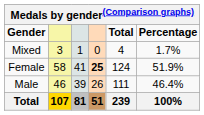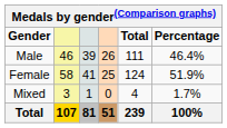 <table class="wikitable" style="font-size:85%; float:right">
 <tr style="background:#efefef;">
 <th colspan=6>Medals by gender<sup><a href='#'>(Comparison graphs)</a></sup></th>
 </tr>
 <tr align=center>
 <td><strong>Gender</strong></td>
 <td style="background:#f7f6a8;"></td>
 <td style="background:#dce5e5;"></td>
 <td style="background:#ffdab9;"></td>
 <td><strong>Total</strong></td>
 <td><strong>Percentage</strong></td>
 </tr>
 <tr align=center>
+<td>Male</td>
+<td style="background:#F7F6A8;">46</td>
+<td style="background:#DCE5E5;">39</td>
+<td style="background:#FFDAB9;">26</td>
+<td>111</td>
+<td>46.4%</td>
+</tr>
+<tr align=center>
+<td>Female</td>
+<td style="background:#F7F6A8;">58</td>
+<td style="background:#DCE5E5;">41</td>
+<td style="background:#FFDAB9;">25</td>
+<td>124</td>
+<td>51.9%</td>
+</tr>
+<tr align=center>
 <td>Mixed</td>
 <td style="background:#F7F6A8;">3</td>
 <td style="background:#DCE5E5;">1</td>
 <td style="background:#FFDAB9;">0</td>
 <td>4</td>
 <td>1.7%</td>
-</tr>
-<tr align=center>
-<td>Female</td>
-<td style="background:#F7F6A8;">58</td>
-<td style="background:#DCE5E5;">41</td>
-<td style="background:#FFDAB9;"><strong>25</strong></td>
-<td>124</td>
-<td>51.9%</td>
-</tr>
-<tr align=center>
-<td>Male</td>
-<td style="background:#F7F6A8;">46</td>
-<td style="background:#DCE5E5;">39</td>
-<td style="background:#FFDAB9;">26</td>
-<td>111</td>
-<td>46.4%</td>
 </tr>
 <tr align=center>
 <th>Total</th>
 <th style="background:gold;">107</th>
 <th style="background:silver;">81</th>
 <th style="background:#c96;">51</th>
 <th>239</th>
 <th>100%</th>
 </tr>
 </table>
